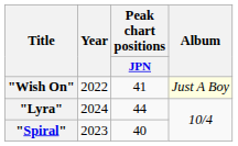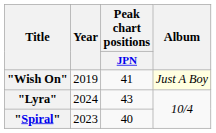 <table class="wikitable plainrowheaders" style="text-align:center;">
 <tr>
 <th rowspan="2" scope="col">Title</th>
 <th rowspan="2" scope="col">Year</th>
 <th scope="col">Peak chart positions</th>
 <th rowspan="2">Album</th>
 </tr>
 <tr>
 <th scope="col" style="width:2.5em;font-size:90%;"><a href='#'>JPN</a><br></th>
 </tr>
 <tr>
 <th scope="row">"Wish On"</th>
-<td>2022</td>
+<td>2019</td>
 <td>41</td>
 <td style="background: lightyellow;"><em>Just A Boy</em></td>
 </tr>
 <tr>
 <th scope="row">"Lyra" </th>
 <td>2024</td>
-<td>44</td>
+<td>43</td>
 <td rowspan="2"><em>10/4</em></td>
 </tr>
 <tr>
 <th scope="row">"<a href='#'>Spiral</a>"</th>
 <td>2023</td>
 <td>40</td>
 </tr>
 </table>
